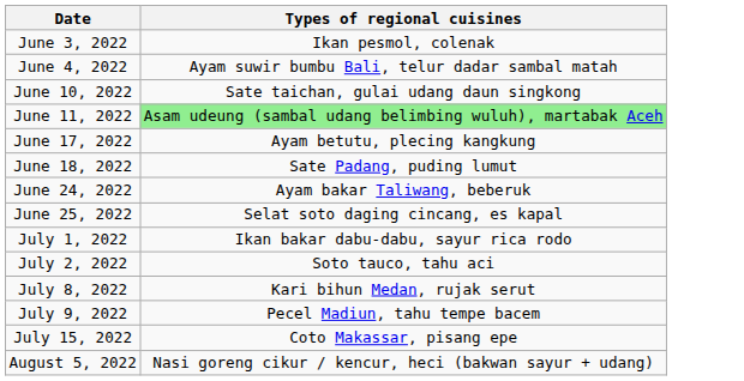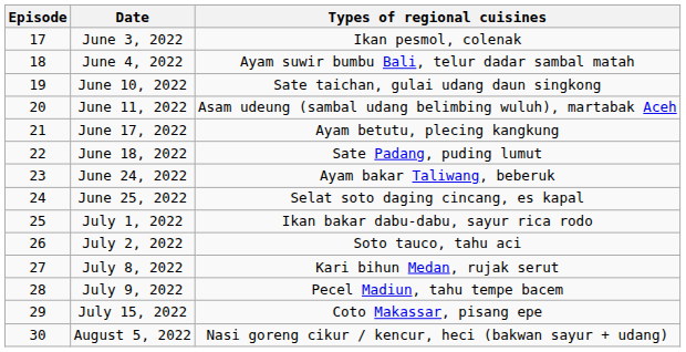 <table class="wikitable">
 <tr>
+<th>Episode</th>
 <th>Date</th>
 <th>Types of regional cuisines</th>
 </tr>
 <tr>
+<td style="text-align:center">17</td>
 <td style="text-align:center">June 3, 2022</td>
 <td style="text-align:center">Ikan pesmol, colenak</td>
 </tr>
 <tr>
+<td style="text-align:center">18</td>
 <td style="text-align:center">June 4, 2022</td>
 <td style="text-align:center">Ayam suwir bumbu <a href='#'>Bali</a>, telur dadar sambal matah</td>
 </tr>
 <tr>
+<td style="text-align:center">19</td>
 <td style="text-align:center">June 10, 2022</td>
 <td style="text-align:center">Sate taichan, gulai udang daun singkong</td>
 </tr>
 <tr>
+<td style="text-align:center">20</td>
 <td style="text-align:center">June 11, 2022</td>
-<td style="background: lightgreen; text-align:center">Asam udeung (sambal udang belimbing wuluh), martabak <a href='#'>Aceh</a></td>
+<td style="text-align:center">Asam udeung (sambal udang belimbing wuluh), martabak <a href='#'>Aceh</a></td>
 </tr>
 <tr>
+<td style="text-align:center">21</td>
 <td style="text-align:center">June 17, 2022</td>
 <td style="text-align:center">Ayam betutu, plecing kangkung</td>
 </tr>
 <tr>
+<td style="text-align:center">22</td>
 <td style="text-align:center">June 18, 2022</td>
 <td style="text-align:center">Sate <a href='#'>Padang</a>, puding lumut</td>
 </tr>
 <tr>
+<td style="text-align:center">23</td>
 <td style="text-align:center">June 24, 2022</td>
 <td style="text-align:center">Ayam bakar <a href='#'>Taliwang</a>, beberuk</td>
 </tr>
 <tr>
+<td style="text-align:center">24</td>
 <td style="text-align:center">June 25, 2022</td>
 <td style="text-align:center">Selat soto daging cincang, es kapal</td>
 </tr>
 <tr>
+<td style="text-align:center">25</td>
 <td style="text-align:center">July 1, 2022</td>
 <td style="text-align:center">Ikan bakar dabu-dabu, sayur rica rodo</td>
 </tr>
 <tr>
+<td style="text-align:center">26</td>
 <td style="text-align:center">July 2, 2022</td>
 <td style="text-align:center">Soto tauco, tahu aci</td>
 </tr>
 <tr>
+<td style="text-align:center">27</td>
 <td style="text-align:center">July 8, 2022</td>
 <td style="text-align:center">Kari bihun <a href='#'>Medan</a>, rujak serut</td>
 </tr>
 <tr>
+<td style="text-align:center">28</td>
 <td style="text-align:center">July 9, 2022</td>
 <td style="text-align:center">Pecel <a href='#'>Madiun</a>, tahu tempe bacem</td>
 </tr>
 <tr>
+<td style="text-align:center">29</td>
 <td style="text-align:center">July 15, 2022</td>
 <td style="text-align:center">Coto <a href='#'>Makassar</a>, pisang epe</td>
 </tr>
 <tr>
+<td style="text-align:center">30</td>
 <td style="text-align:center">August 5, 2022</td>
 <td style="text-align:center">Nasi goreng cikur / kencur, heci (bakwan sayur + udang)</td>
 </tr>
 </table>
